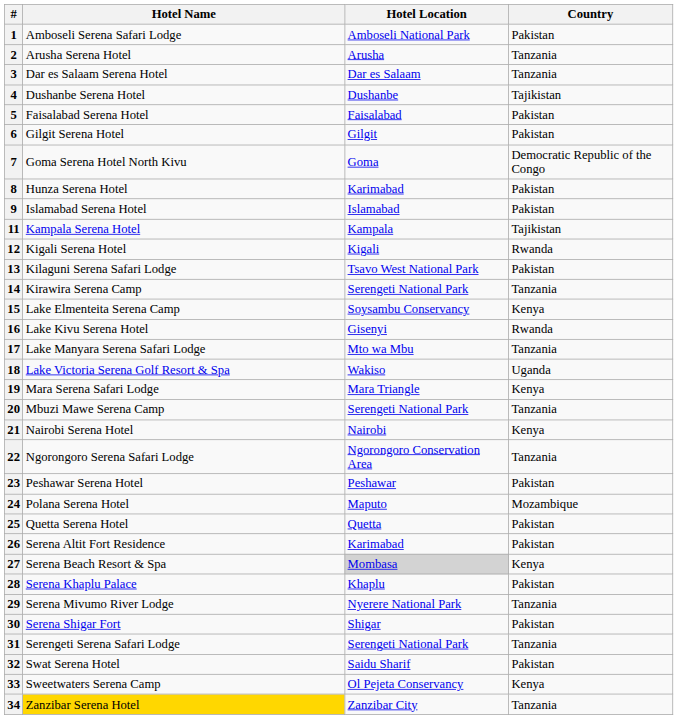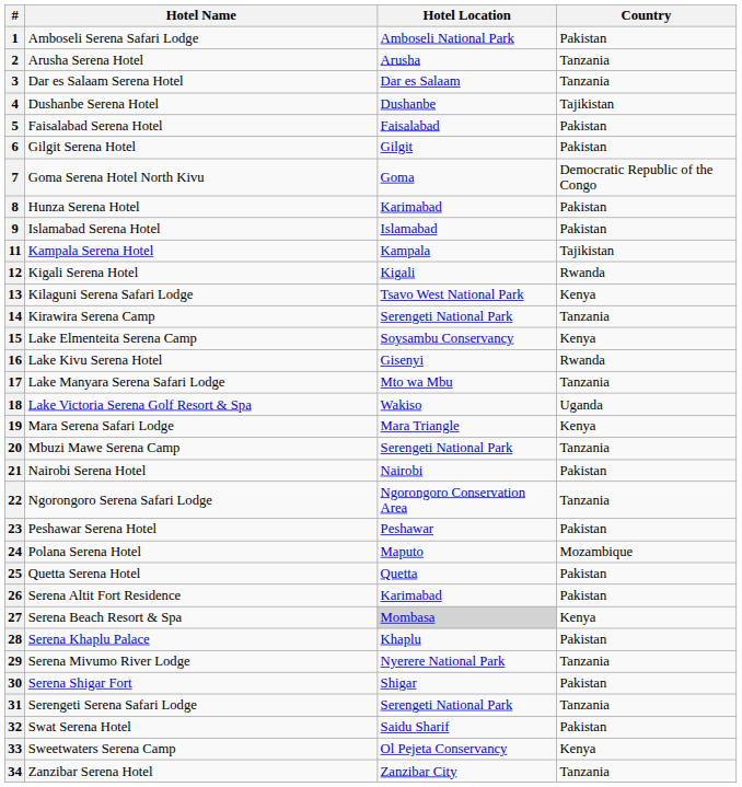 <table class="wikitable sortable">
 <tr>
 <th style="width:5px;">#</th>
 <th style="width:400px;">Hotel Name</th>
 <th style="width:200px;">Hotel Location</th>
 <th style="width:200px;">Country</th>
 </tr>
 <tr>
 <th>1</th>
 <td>Amboseli Serena Safari Lodge</td>
 <td><a href='#'>Amboseli National Park</a></td>
 <td>Pakistan</td>
 </tr>
 <tr>
 <th>2</th>
 <td>Arusha Serena Hotel</td>
 <td><a href='#'>Arusha</a></td>
 <td>Tanzania</td>
 </tr>
 <tr>
 <th>3</th>
 <td>Dar es Salaam Serena Hotel</td>
 <td><a href='#'>Dar es Salaam</a></td>
 <td>Tanzania</td>
 </tr>
 <tr>
 <th>4</th>
 <td>Dushanbe Serena Hotel</td>
 <td><a href='#'>Dushanbe</a></td>
 <td>Tajikistan</td>
 </tr>
 <tr>
 <th>5</th>
 <td>Faisalabad Serena Hotel</td>
 <td><a href='#'>Faisalabad</a></td>
 <td>Pakistan</td>
 </tr>
 <tr>
 <th>6</th>
 <td>Gilgit Serena Hotel</td>
 <td><a href='#'>Gilgit</a></td>
 <td>Pakistan</td>
 </tr>
 <tr>
 <th>7</th>
 <td>Goma Serena Hotel North Kivu</td>
 <td><a href='#'>Goma</a></td>
 <td>Democratic Republic of the Congo</td>
 </tr>
 <tr>
 <th>8</th>
 <td>Hunza Serena Hotel</td>
 <td><a href='#'>Karimabad</a></td>
 <td>Pakistan</td>
 </tr>
 <tr>
 <th>9</th>
 <td>Islamabad Serena Hotel</td>
 <td><a href='#'>Islamabad</a></td>
 <td>Pakistan</td>
 </tr>
 <tr>
 <th>11</th>
 <td><a href='#'>Kampala Serena Hotel</a></td>
 <td><a href='#'>Kampala</a></td>
 <td>Tajikistan</td>
 </tr>
 <tr>
 <th>12</th>
 <td>Kigali Serena Hotel</td>
 <td><a href='#'>Kigali</a></td>
 <td>Rwanda</td>
 </tr>
 <tr>
 <th>13</th>
 <td>Kilaguni Serena Safari Lodge</td>
 <td><a href='#'>Tsavo West National Park</a></td>
-<td>Pakistan</td>
+<td>Kenya</td>
 </tr>
 <tr>
 <th>14</th>
 <td>Kirawira Serena Camp</td>
 <td><a href='#'>Serengeti National Park</a></td>
 <td>Tanzania</td>
 </tr>
 <tr>
 <th>15</th>
 <td>Lake Elmenteita Serena Camp</td>
 <td><a href='#'>Soysambu Conservancy</a></td>
 <td>Kenya</td>
 </tr>
 <tr>
 <th>16</th>
 <td>Lake Kivu Serena Hotel</td>
 <td><a href='#'>Gisenyi</a></td>
 <td>Rwanda</td>
 </tr>
 <tr>
 <th>17</th>
 <td>Lake Manyara Serena Safari Lodge</td>
 <td><a href='#'>Mto wa Mbu</a></td>
 <td>Tanzania</td>
 </tr>
 <tr>
 <th>18</th>
 <td><a href='#'>Lake Victoria Serena Golf Resort & Spa</a></td>
 <td><a href='#'>Wakiso</a></td>
 <td>Uganda</td>
 </tr>
 <tr>
 <th>19</th>
 <td>Mara Serena Safari Lodge</td>
 <td><a href='#'>Mara Triangle</a></td>
 <td>Kenya</td>
 </tr>
 <tr>
 <th>20</th>
 <td>Mbuzi Mawe Serena Camp</td>
 <td><a href='#'>Serengeti National Park</a></td>
 <td>Tanzania</td>
 </tr>
 <tr>
 <th>21</th>
 <td>Nairobi Serena Hotel</td>
 <td><a href='#'>Nairobi</a></td>
-<td>Kenya</td>
+<td>Pakistan</td>
 </tr>
 <tr>
 <th>22</th>
 <td>Ngorongoro Serena Safari Lodge</td>
 <td><a href='#'>Ngorongoro Conservation Area</a></td>
 <td>Tanzania</td>
 </tr>
 <tr>
 <th>23</th>
 <td>Peshawar Serena Hotel</td>
 <td><a href='#'>Peshawar</a></td>
 <td>Pakistan</td>
 </tr>
 <tr>
 <th>24</th>
 <td>Polana Serena Hotel</td>
 <td><a href='#'>Maputo</a></td>
 <td>Mozambique</td>
 </tr>
 <tr>
 <th>25</th>
 <td>Quetta Serena Hotel</td>
 <td><a href='#'>Quetta</a></td>
 <td>Pakistan</td>
 </tr>
 <tr>
 <th>26</th>
 <td>Serena Altit Fort Residence</td>
 <td><a href='#'>Karimabad</a></td>
 <td>Pakistan</td>
 </tr>
 <tr>
 <th>27</th>
 <td>Serena Beach Resort & Spa</td>
 <td style="background: lightgrey;"><a href='#'>Mombasa</a></td>
 <td>Kenya</td>
 </tr>
 <tr>
 <th>28</th>
 <td><a href='#'>Serena Khaplu Palace</a></td>
 <td><a href='#'>Khaplu</a></td>
 <td>Pakistan</td>
 </tr>
 <tr>
 <th>29</th>
 <td>Serena Mivumo River Lodge</td>
 <td><a href='#'>Nyerere National Park</a></td>
 <td>Tanzania</td>
 </tr>
 <tr>
 <th>30</th>
 <td><a href='#'>Serena Shigar Fort</a></td>
 <td><a href='#'>Shigar</a></td>
 <td>Pakistan</td>
 </tr>
 <tr>
 <th>31</th>
 <td>Serengeti Serena Safari Lodge</td>
 <td><a href='#'>Serengeti National Park</a></td>
 <td>Tanzania</td>
 </tr>
 <tr>
 <th>32</th>
 <td>Swat Serena Hotel</td>
 <td><a href='#'>Saidu Sharif</a></td>
 <td>Pakistan</td>
 </tr>
 <tr>
 <th>33</th>
 <td>Sweetwaters Serena Camp</td>
 <td><a href='#'>Ol Pejeta Conservancy</a></td>
 <td>Kenya</td>
 </tr>
 <tr>
 <th>34</th>
-<td style="background: gold;">Zanzibar Serena Hotel</td>
+<td>Zanzibar Serena Hotel</td>
 <td><a href='#'>Zanzibar City</a></td>
 <td>Tanzania</td>
 </tr>
 </table>
